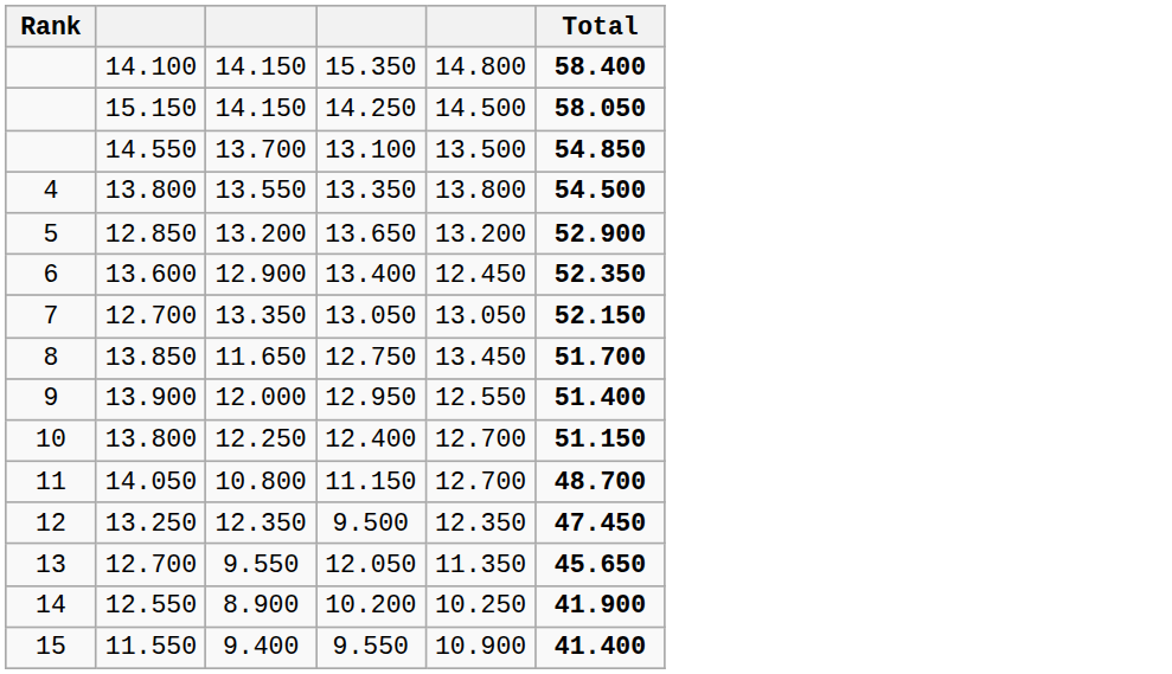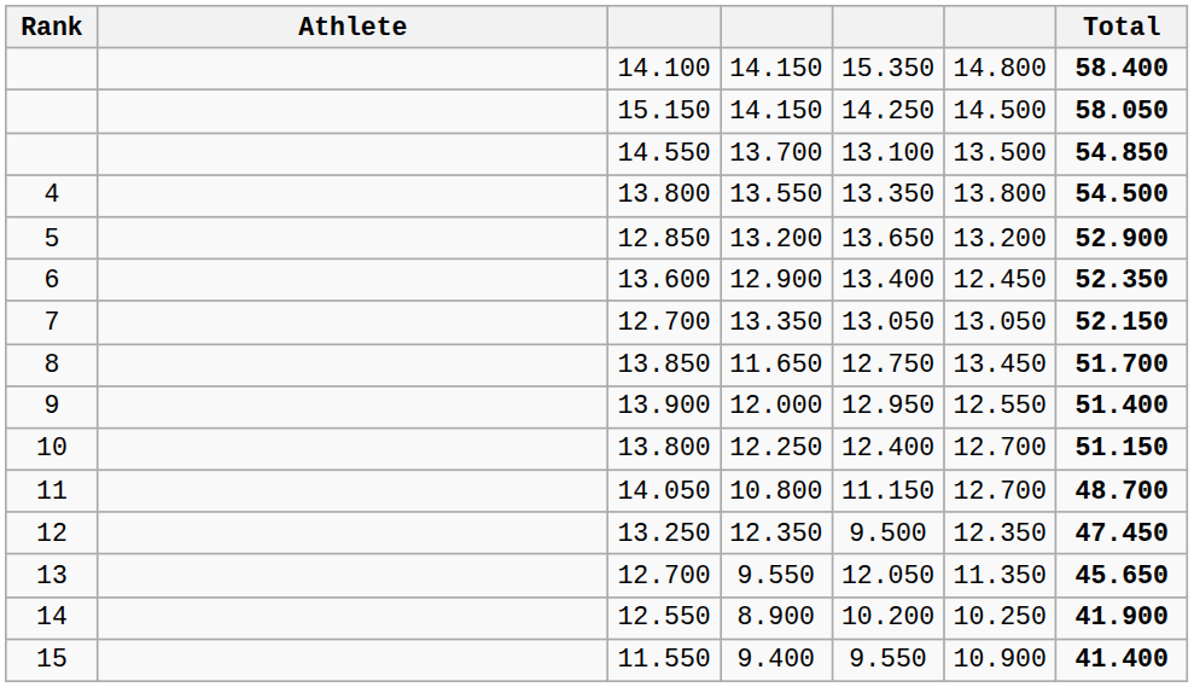 <table class=wikitable style="text-align:center">
 <tr>
 <th width=40>Rank</th>
+<th width=250>Athlete</th>
 <th width=50></th>
 <th width=50></th>
 <th width=50></th>
 <th width=50></th>
 <th width=60>Total</th>
 </tr>
 <tr>
 <td></td>
+<td align=left></td>
 <td>14.100</td>
 <td>14.150</td>
 <td>15.350</td>
 <td>14.800</td>
 <td><strong>58.400</strong></td>
 </tr>
 <tr>
 <td></td>
+<td align=left></td>
 <td>15.150</td>
 <td>14.150</td>
 <td>14.250</td>
 <td>14.500</td>
 <td><strong>58.050</strong></td>
 </tr>
 <tr>
 <td></td>
+<td align=left></td>
 <td>14.550</td>
 <td>13.700</td>
 <td>13.100</td>
 <td>13.500</td>
 <td><strong>54.850</strong></td>
 </tr>
 <tr>
 <td>4</td>
+<td align=left></td>
 <td>13.800</td>
 <td>13.550</td>
 <td>13.350</td>
 <td>13.800</td>
 <td><strong>54.500</strong></td>
 </tr>
 <tr>
 <td>5</td>
+<td align=left></td>
 <td>12.850</td>
 <td>13.200</td>
 <td>13.650</td>
 <td>13.200</td>
 <td><strong>52.900</strong></td>
 </tr>
 <tr>
 <td>6</td>
+<td align=left></td>
 <td>13.600</td>
 <td>12.900</td>
 <td>13.400</td>
 <td>12.450</td>
 <td><strong>52.350</strong></td>
 </tr>
 <tr>
 <td>7</td>
+<td align=left></td>
 <td>12.700</td>
 <td>13.350</td>
 <td>13.050</td>
 <td>13.050</td>
 <td><strong>52.150</strong></td>
 </tr>
 <tr>
 <td>8</td>
+<td align=left></td>
 <td>13.850</td>
 <td>11.650</td>
 <td>12.750</td>
 <td>13.450</td>
 <td><strong>51.700</strong></td>
 </tr>
 <tr>
 <td>9</td>
+<td align=left></td>
 <td>13.900</td>
 <td>12.000</td>
 <td>12.950</td>
 <td>12.550</td>
 <td><strong>51.400</strong></td>
 </tr>
 <tr>
 <td>10</td>
+<td align=left></td>
 <td>13.800</td>
 <td>12.250</td>
 <td>12.400</td>
 <td>12.700</td>
 <td><strong>51.150</strong></td>
 </tr>
 <tr>
 <td>11</td>
+<td align=left></td>
 <td>14.050</td>
 <td>10.800</td>
 <td>11.150</td>
 <td>12.700</td>
 <td><strong>48.700</strong></td>
 </tr>
 <tr>
 <td>12</td>
+<td align=left></td>
 <td>13.250</td>
 <td>12.350</td>
 <td>9.500</td>
 <td>12.350</td>
 <td><strong>47.450</strong></td>
 </tr>
 <tr>
 <td>13</td>
+<td align=left></td>
 <td>12.700</td>
 <td>9.550</td>
 <td>12.050</td>
 <td>11.350</td>
 <td><strong>45.650</strong></td>
 </tr>
 <tr>
 <td>14</td>
+<td align=left></td>
 <td>12.550</td>
 <td>8.900</td>
 <td>10.200</td>
 <td>10.250</td>
 <td><strong>41.900</strong></td>
 </tr>
 <tr>
 <td>15</td>
+<td align=left></td>
 <td>11.550</td>
 <td>9.400</td>
 <td>9.550</td>
 <td>10.900</td>
 <td><strong>41.400</strong></td>
 </tr>
 </table>
